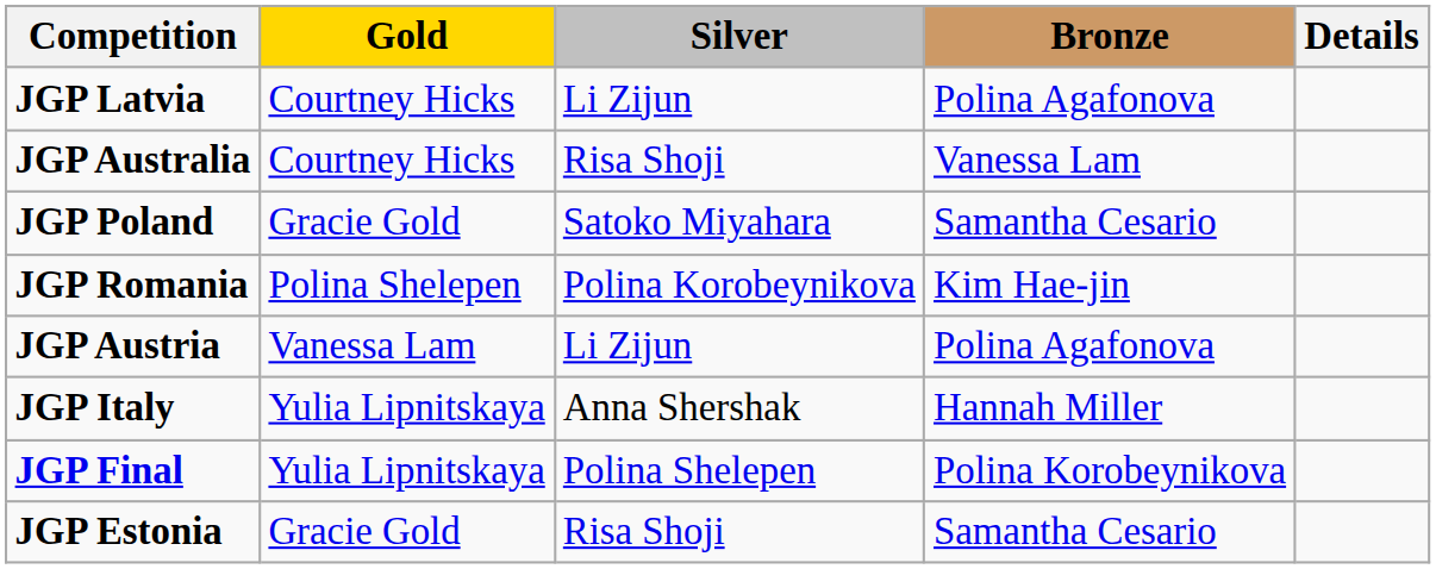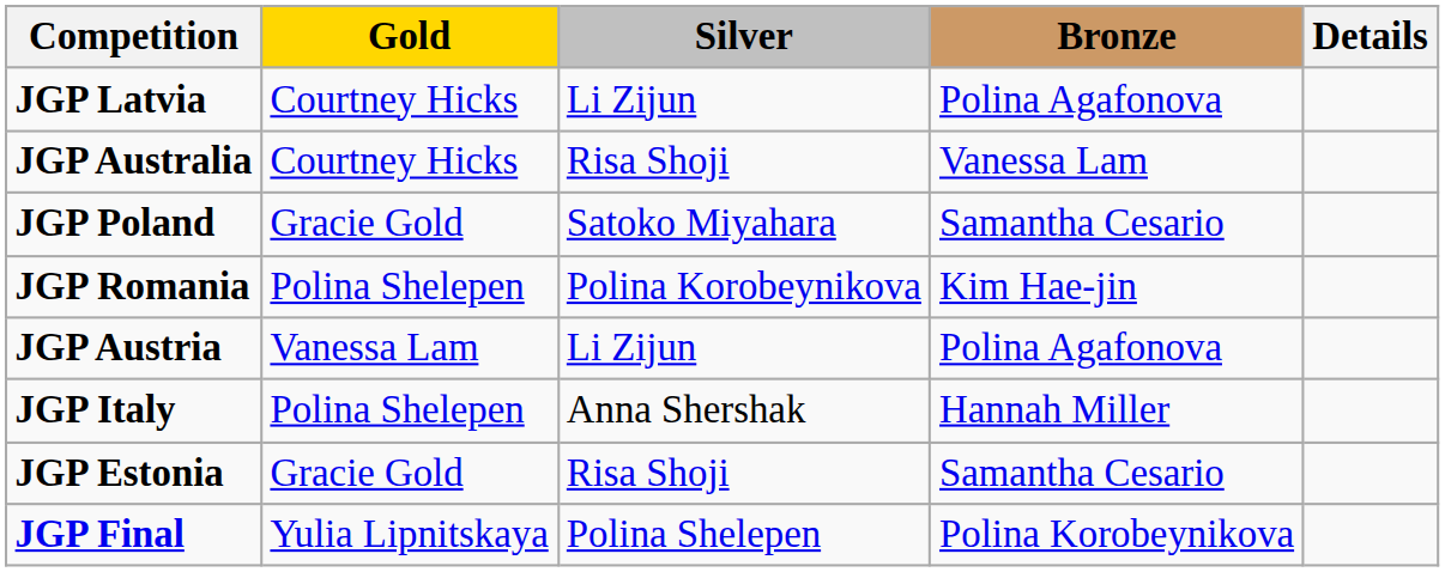 <table class="wikitable">
 <tr>
 <th>Competition</th>
 <td align=center bgcolor=gold><strong>Gold</strong></td>
 <td align=center bgcolor=silver><strong>Silver</strong></td>
 <td align=center bgcolor=cc9966><strong>Bronze</strong></td>
 <th>Details</th>
 </tr>
 <tr>
 <td><strong>JGP Latvia</strong></td>
 <td> <a href='#'>Courtney Hicks</a></td>
 <td> <a href='#'>Li Zijun</a></td>
 <td> <a href='#'>Polina Agafonova</a></td>
 <td></td>
 </tr>
 <tr>
 <td><strong>JGP Australia</strong></td>
 <td> <a href='#'>Courtney Hicks</a></td>
 <td> <a href='#'>Risa Shoji</a></td>
 <td> <a href='#'>Vanessa Lam</a></td>
 <td></td>
 </tr>
 <tr>
 <td><strong>JGP Poland</strong></td>
 <td> <a href='#'>Gracie Gold</a></td>
 <td> <a href='#'>Satoko Miyahara</a></td>
 <td> <a href='#'>Samantha Cesario</a></td>
 <td></td>
 </tr>
 <tr>
 <td><strong>JGP Romania</strong></td>
 <td> <a href='#'>Polina Shelepen</a></td>
 <td> <a href='#'>Polina Korobeynikova</a></td>
 <td> <a href='#'>Kim Hae-jin</a></td>
 <td></td>
 </tr>
 <tr>
 <td><strong>JGP Austria</strong></td>
 <td> <a href='#'>Vanessa Lam</a></td>
 <td> <a href='#'>Li Zijun</a></td>
 <td> <a href='#'>Polina Agafonova</a></td>
 <td></td>
 </tr>
 <tr>
 <td><strong>JGP Italy</strong></td>
-<td> <a href='#'>Yulia Lipnitskaya</a></td>
+<td> <a href='#'>Polina Shelepen</a></td>
 <td> Anna Shershak</td>
 <td> <a href='#'>Hannah Miller</a></td>
+<td></td>
+</tr>
+<tr>
+<td><strong>JGP Estonia</strong></td>
+<td> <a href='#'>Gracie Gold</a></td>
+<td> <a href='#'>Risa Shoji</a></td>
+<td> <a href='#'>Samantha Cesario</a></td>
 <td></td>
 </tr>
 <tr>
 <td><strong><a href='#'>JGP Final</a></strong></td>
 <td> <a href='#'>Yulia Lipnitskaya</a></td>
 <td> <a href='#'>Polina Shelepen</a></td>
 <td> <a href='#'>Polina Korobeynikova</a></td>
 <td></td>
 </tr>
-<tr>
-<td><strong>JGP Estonia</strong></td>
-<td> <a href='#'>Gracie Gold</a></td>
-<td> <a href='#'>Risa Shoji</a></td>
-<td> <a href='#'>Samantha Cesario</a></td>
-<td></td>
-</tr>
 </table>
